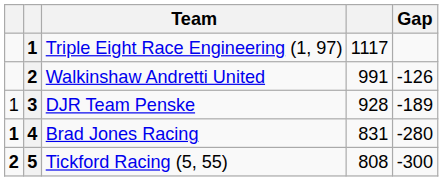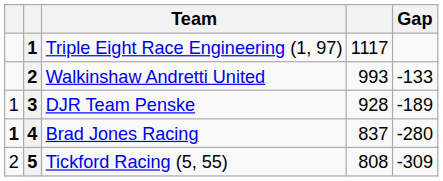 <table class="wikitable" style="font-size: 95%;">
 <tr>
 <th></th>
 <th></th>
 <th>Team</th>
 <th></th>
 <th>Gap</th>
 </tr>
 <tr>
 <td align="left"></td>
 <th>1</th>
 <td><a href='#'>Triple Eight Race Engineering</a> (1, 97)</td>
 <td align="right">1117</td>
 <td align="right"></td>
 </tr>
 <tr>
 <td align="left"></td>
 <th>2</th>
 <td><a href='#'>Walkinshaw Andretti United</a></td>
-<td align="right">991</td>
-<td align="right">-126</td>
+<td align="right">993</td>
+<td align="right">-133</td>
 </tr>
 <tr>
 <td align="left"> 1</td>
 <th>3</th>
 <td><a href='#'>DJR Team Penske</a></td>
 <td align="right">928</td>
 <td align="right">-189</td>
 </tr>
 <tr>
 <td align="left"><strong> 1</strong></td>
 <th>4</th>
 <td><a href='#'>Brad Jones Racing</a></td>
-<td align="right">831</td>
+<td align="right">837</td>
 <td align="right">-280</td>
 </tr>
 <tr>
-<td align="left"><strong> 2</strong></td>
+<td align="left"> 2</td>
 <th>5</th>
 <td><a href='#'>Tickford Racing</a> (5, 55)</td>
 <td align="right">808</td>
-<td align="right">-300</td>
+<td align="right">-309</td>
 </tr>
 </table>
